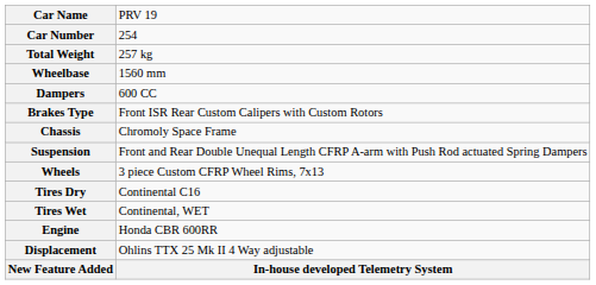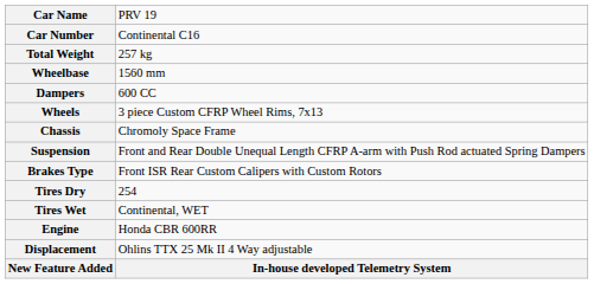 <table class="wikitable">
 <tr style="vertical-align: top">
 <th>Car Name</th>
 <td>PRV 19</td>
 </tr>
 <tr style="vertical-align: top">
 <th>Car Number</th>
-<td>254</td>
+<td>Continental C16</td>
 </tr>
 <tr style="vertical-align: top">
 <th>Total Weight</th>
 <td>257 kg</td>
 </tr>
 <tr style="vertical-align: top">
 <th>Wheelbase</th>
 <td>1560 mm</td>
 </tr>
 <tr style="vertical-align: top">
 <th>Dampers</th>
 <td>600 CC</td>
 </tr>
 <tr style="vertical-align: top">
-<th>Brakes Type</th>
-<td>Front ISR Rear Custom Calipers with Custom Rotors</td>
+<th>Wheels</th>
+<td>3 piece Custom CFRP Wheel Rims, 7x13</td>
 </tr>
 <tr style="vertical-align: top">
 <th>Chassis</th>
 <td>Chromoly Space Frame</td>
 </tr>
 <tr style="vertical-align: top">
 <th>Suspension</th>
 <td>Front and Rear Double Unequal Length CFRP A-arm with Push Rod actuated Spring Dampers</td>
 </tr>
 <tr style="vertical-align: top">
-<th>Wheels</th>
-<td>3 piece Custom CFRP Wheel Rims, 7x13</td>
+<th>Brakes Type</th>
+<td>Front ISR Rear Custom Calipers with Custom Rotors</td>
 </tr>
 <tr style="vertical-align: top">
 <th>Tires Dry</th>
-<td>Continental C16</td>
+<td>254</td>
 </tr>
 <tr style="vertical-align: top">
 <th>Tires Wet</th>
 <td>Continental, WET</td>
 </tr>
 <tr style="vertical-align: top">
 <th>Engine</th>
 <td>Honda CBR 600RR</td>
 </tr>
 <tr>
 <th>Displacement</th>
 <td>Ohlins TTX 25 Mk II 4 Way adjustable</td>
 </tr>
 <tr>
 <th>New Feature Added</th>
 <th>In-house developed Telemetry System</th>
 </tr>
 </table>
